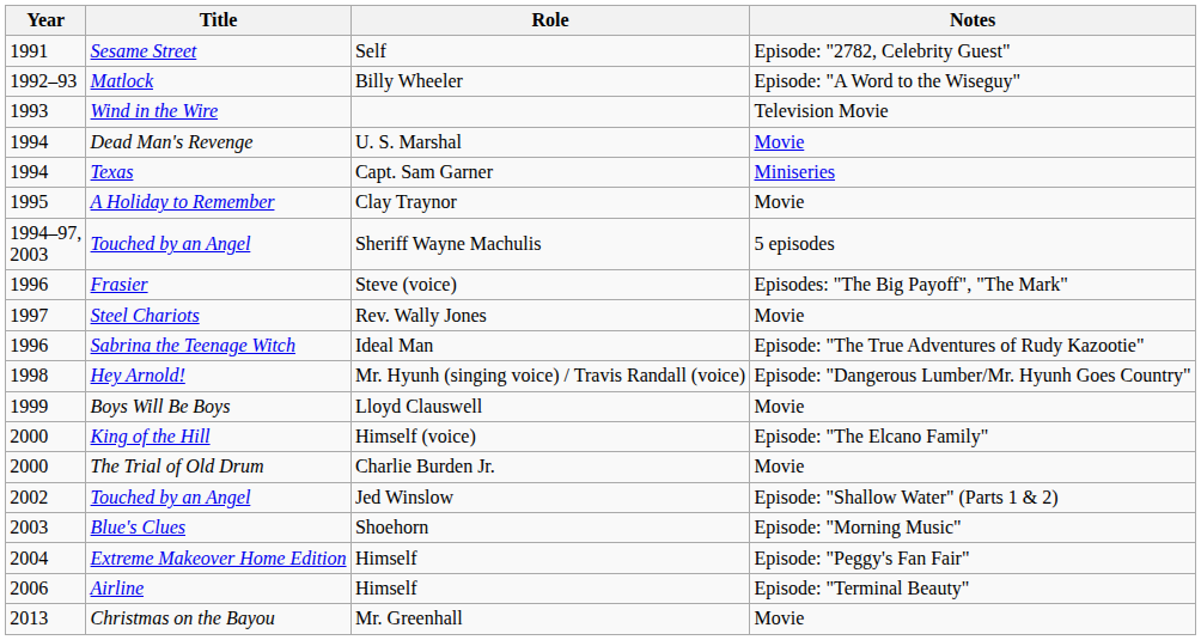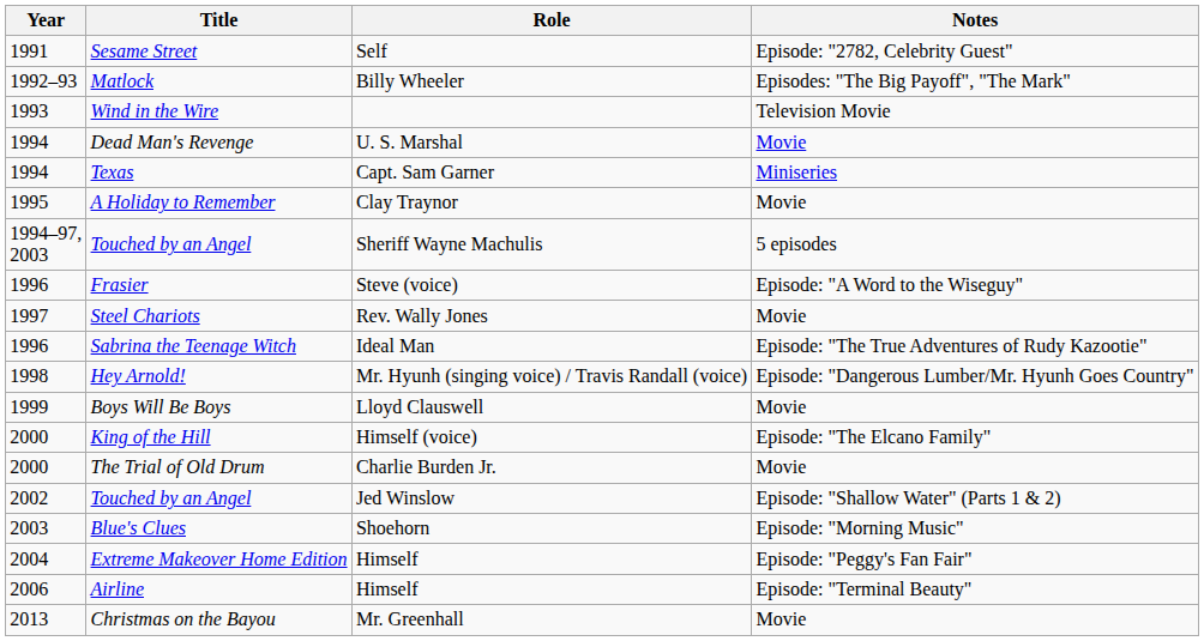 <table class="wikitable sortable">
 <tr>
 <th>Year</th>
 <th>Title</th>
 <th class="unsortable">Role</th>
 <th class="unsortable">Notes</th>
 </tr>
 <tr>
 <td>1991</td>
 <td><em><a href='#'>Sesame Street</a></em></td>
 <td>Self</td>
 <td>Episode: "2782, Celebrity Guest"</td>
 </tr>
 <tr>
 <td>1992–93</td>
 <td><em><a href='#'>Matlock</a></em></td>
 <td>Billy Wheeler</td>
-<td>Episode: "A Word to the Wiseguy"</td>
+<td>Episodes: "The Big Payoff", "The Mark"</td>
 </tr>
 <tr>
 <td>1993</td>
 <td><em><a href='#'>Wind in the Wire</a></em></td>
 <td></td>
 <td>Television Movie</td>
 </tr>
 <tr>
 <td>1994</td>
 <td><em>Dead Man's Revenge</em></td>
 <td>U. S. Marshal</td>
 <td><a href='#'>Movie</a></td>
 </tr>
 <tr>
 <td>1994</td>
 <td><em><a href='#'>Texas</a></em></td>
 <td>Capt. Sam Garner</td>
 <td><a href='#'>Miniseries</a></td>
 </tr>
 <tr>
 <td>1995</td>
 <td><em><a href='#'>A Holiday to Remember</a></em></td>
 <td>Clay Traynor</td>
 <td>Movie</td>
 </tr>
 <tr>
 <td>1994–97, <br>2003</td>
 <td><em><a href='#'>Touched by an Angel</a></em></td>
 <td>Sheriff Wayne Machulis</td>
 <td>5 episodes</td>
 </tr>
 <tr>
 <td>1996</td>
 <td><em><a href='#'>Frasier</a></em></td>
 <td>Steve (voice)</td>
-<td>Episodes: "The Big Payoff", "The Mark"</td>
+<td>Episode: "A Word to the Wiseguy"</td>
 </tr>
 <tr>
 <td>1997</td>
 <td><em><a href='#'>Steel Chariots</a></em></td>
 <td>Rev. Wally Jones</td>
 <td>Movie</td>
 </tr>
 <tr>
 <td>1996</td>
 <td><em><a href='#'>Sabrina the Teenage Witch</a></em></td>
 <td>Ideal Man</td>
 <td>Episode: "The True Adventures of Rudy Kazootie"</td>
 </tr>
 <tr>
 <td>1998</td>
 <td><em><a href='#'>Hey Arnold!</a></em></td>
 <td>Mr. Hyunh (singing voice) / Travis Randall (voice)</td>
 <td>Episode: "Dangerous Lumber/Mr. Hyunh Goes Country"</td>
 </tr>
 <tr>
 <td>1999</td>
 <td><em>Boys Will Be Boys</em></td>
 <td>Lloyd Clauswell</td>
 <td>Movie</td>
 </tr>
 <tr>
 <td>2000</td>
 <td><em><a href='#'>King of the Hill</a></em></td>
 <td>Himself (voice)</td>
 <td>Episode: "The Elcano Family"</td>
 </tr>
 <tr>
 <td>2000</td>
 <td><em>The Trial of Old Drum</em></td>
 <td>Charlie Burden Jr.</td>
 <td>Movie</td>
 </tr>
 <tr>
 <td>2002</td>
 <td><em><a href='#'>Touched by an Angel</a></em></td>
 <td>Jed Winslow</td>
 <td>Episode: "Shallow Water" (Parts 1 & 2)</td>
 </tr>
 <tr>
 <td>2003</td>
 <td><em><a href='#'>Blue's Clues</a></em></td>
 <td>Shoehorn</td>
 <td>Episode: "Morning Music"</td>
 </tr>
 <tr>
 <td>2004</td>
 <td><em><a href='#'>Extreme Makeover Home Edition</a></em></td>
 <td>Himself</td>
 <td>Episode: "Peggy's Fan Fair"</td>
 </tr>
 <tr>
 <td>2006</td>
 <td><a href='#'><em>Airline</em></a></td>
 <td>Himself</td>
 <td>Episode: "Terminal Beauty"</td>
 </tr>
 <tr>
 <td>2013</td>
 <td><em>Christmas on the Bayou</em></td>
 <td>Mr. Greenhall</td>
 <td>Movie</td>
 </tr>
 </table>
